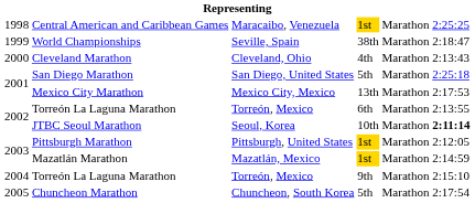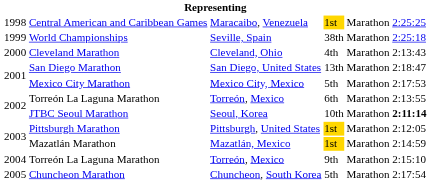 <table>
 <tr>
 <th colspan="6">Representing </th>
 </tr>
 <tr>
 <td>1998</td>
 <td><a href='#'>Central American and Caribbean Games</a></td>
 <td><a href='#'>Maracaibo</a>, <a href='#'>Venezuela</a></td>
 <td bgcolor="gold">1st</td>
 <td>Marathon</td>
 <td><a href='#'>2:25:25</a></td>
 </tr>
 <tr>
 <td>1999</td>
 <td><a href='#'>World Championships</a></td>
 <td><a href='#'>Seville, Spain</a></td>
 <td>38th</td>
 <td>Marathon</td>
-<td>2:18:47</td>
+<td><a href='#'>2:25:18</a></td>
 </tr>
 <tr>
 <td>2000</td>
 <td><a href='#'>Cleveland Marathon</a></td>
 <td><a href='#'>Cleveland, Ohio</a></td>
 <td>4th</td>
 <td>Marathon</td>
 <td>2:13:43</td>
 </tr>
 <tr>
 <td rowspan=2>2001</td>
 <td><a href='#'>San Diego Marathon</a></td>
 <td><a href='#'>San Diego, United States</a></td>
-<td>5th</td>
+<td>13th</td>
 <td>Marathon</td>
-<td><a href='#'>2:25:18</a></td>
+<td>2:18:47</td>
 </tr>
 <tr>
 <td><a href='#'>Mexico City Marathon</a></td>
 <td><a href='#'>Mexico City, Mexico</a></td>
-<td>13th</td>
+<td>5th</td>
 <td>Marathon</td>
 <td>2:17:53</td>
 </tr>
 <tr>
 <td rowspan=2>2002</td>
 <td>Torreón La Laguna Marathon</td>
 <td><a href='#'>Torreón</a>, <a href='#'>Mexico</a></td>
 <td>6th</td>
 <td>Marathon</td>
 <td>2:13:55</td>
 </tr>
 <tr>
 <td><a href='#'>JTBC Seoul Marathon</a></td>
 <td><a href='#'>Seoul, Korea</a></td>
 <td>10th</td>
 <td>Marathon</td>
 <td><strong>2:11:14</strong></td>
 </tr>
 <tr>
 <td rowspan=2>2003</td>
 <td><a href='#'>Pittsburgh Marathon</a></td>
 <td><a href='#'>Pittsburgh</a>, <a href='#'>United States</a></td>
 <td bgcolor="gold">1st</td>
 <td>Marathon</td>
 <td>2:12:05</td>
 </tr>
 <tr>
 <td>Mazatlán Marathon</td>
 <td><a href='#'>Mazatlán, Mexico</a></td>
 <td bgcolor="gold">1st</td>
 <td>Marathon</td>
 <td>2:14:59</td>
 </tr>
 <tr>
 <td>2004</td>
 <td>Torreón La Laguna Marathon</td>
 <td><a href='#'>Torreón</a>, <a href='#'>Mexico</a></td>
 <td>9th</td>
 <td>Marathon</td>
 <td>2:15:10</td>
 </tr>
 <tr>
 <td>2005</td>
 <td><a href='#'>Chuncheon Marathon</a></td>
 <td><a href='#'>Chuncheon</a>, <a href='#'>South Korea</a></td>
 <td>5th</td>
 <td>Marathon</td>
 <td>2:17:54</td>
 </tr>
 </table>
